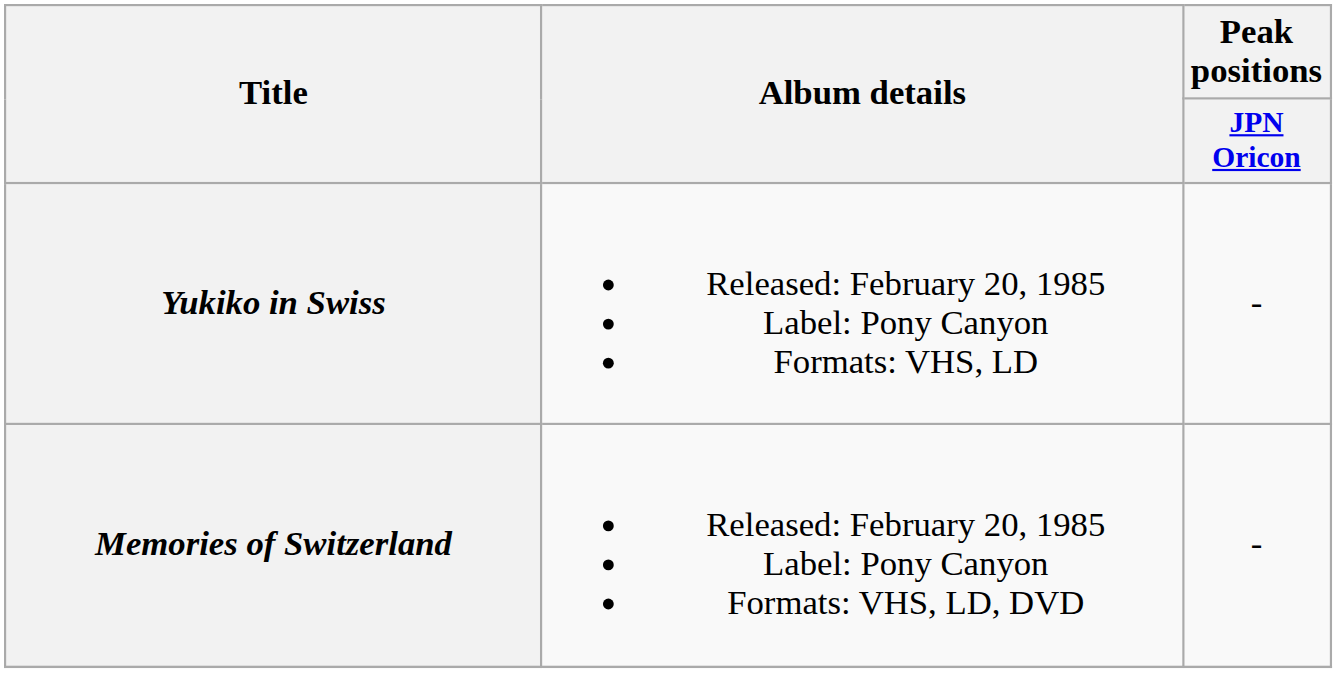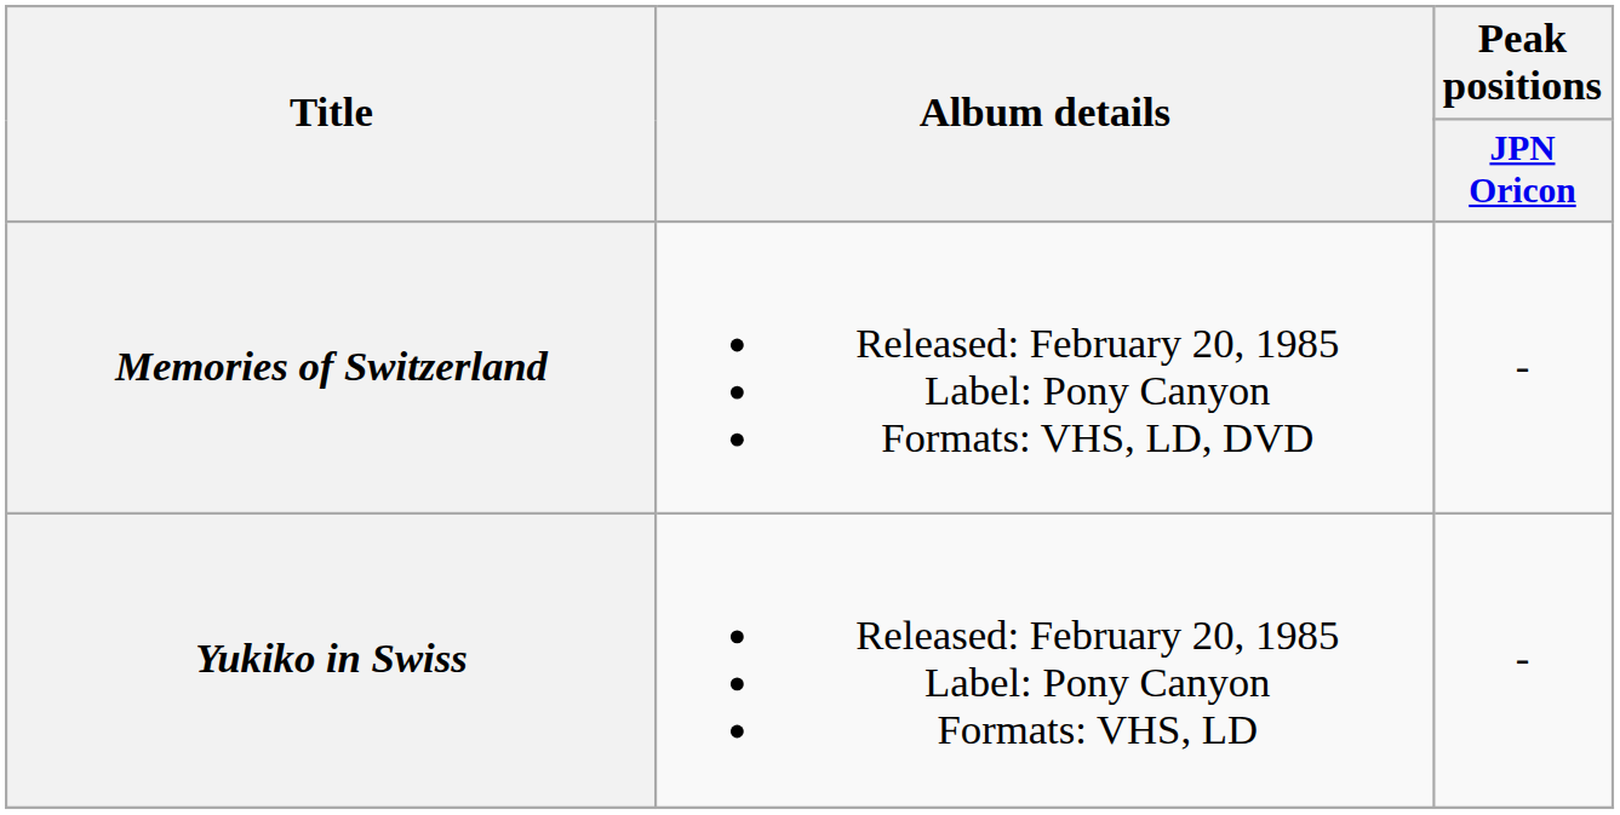 <table class="wikitable plainrowheaders" style="text-align:center;">
 <tr>
 <th style="width:15em;" rowspan="2">Title</th>
 <th style="width:18em;" rowspan="2">Album details</th>
 <th colspan="1">Peak positions</th>
 </tr>
 <tr>
 <th style="width:3em;font-size:85%"><a href='#'>JPN<br>Oricon</a><br></th>
 </tr>
 <tr>
+<th scope="row"><em>Memories of Switzerland</em></th>
+<td><br><ul><li>Released: February 20, 1985</li><li>Label: Pony Canyon</li><li>Formats: VHS, LD, DVD</li></ul></td>
+<td>-</td>
+</tr>
+<tr>
 <th scope="row"><em>Yukiko in Swiss</em></th>
 <td><br><ul><li>Released: February 20, 1985</li><li>Label: Pony Canyon</li><li>Formats: VHS, LD</li></ul></td>
 <td>-</td>
 </tr>
 <tr>
-<th scope="row"><em>Memories of Switzerland</em></th>
-<td><br><ul><li>Released: February 20, 1985</li><li>Label: Pony Canyon</li><li>Formats: VHS, LD, DVD</li></ul></td>
-<td>-</td>
-</tr>
-<tr>
 </tr>
 </table>
